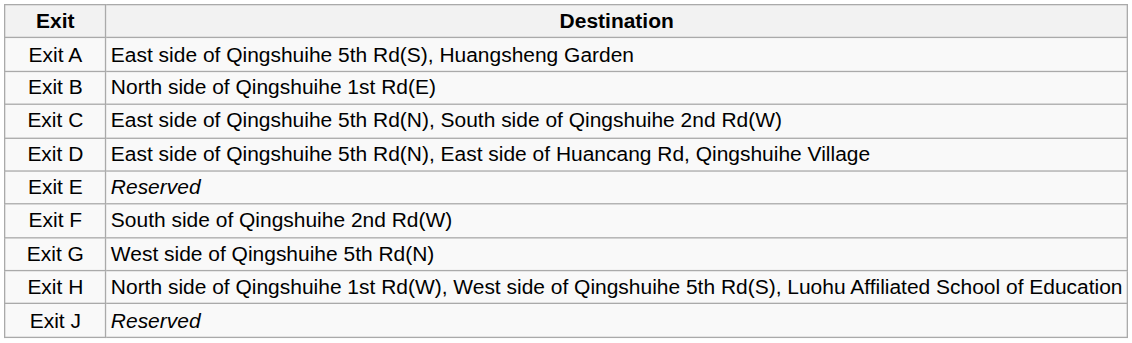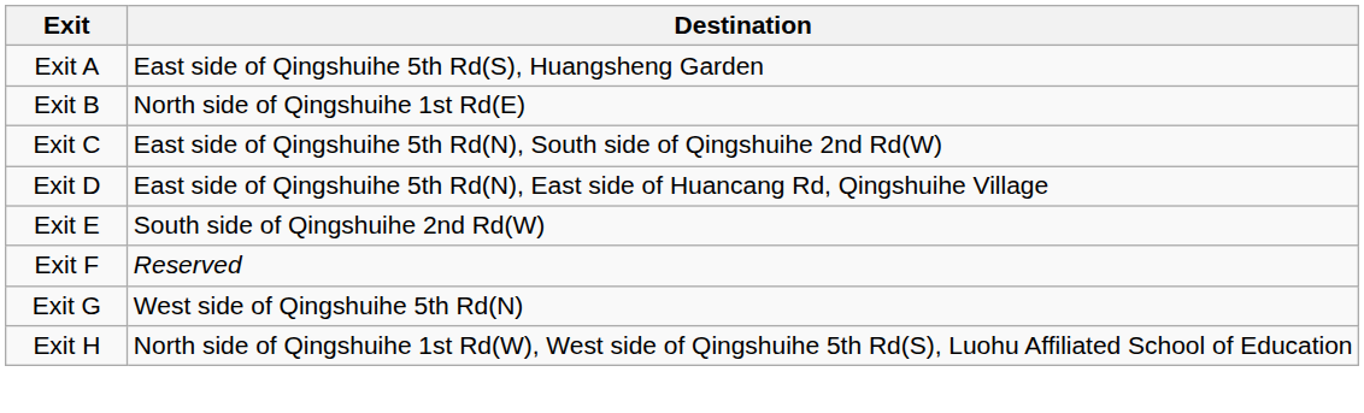 <table class="wikitable">
 <tr>
 <th style="width:70px">Exit</th>
 <th>Destination</th>
 </tr>
 <tr>
 <td align="center">Exit A</td>
 <td>East side of Qingshuihe 5th Rd(S), Huangsheng Garden</td>
 </tr>
 <tr>
 <td align="center">Exit B</td>
 <td>North side of Qingshuihe 1st Rd(E)</td>
 </tr>
 <tr>
 <td align="center">Exit C</td>
 <td>East side of Qingshuihe 5th Rd(N), South side of Qingshuihe 2nd Rd(W)</td>
 </tr>
 <tr>
 <td align="center">Exit D</td>
 <td>East side of Qingshuihe 5th Rd(N), East side of Huancang Rd, Qingshuihe Village</td>
 </tr>
 <tr>
 <td align="center">Exit E</td>
-<td><em>Reserved</em></td>
+<td>South side of Qingshuihe 2nd Rd(W)</td>
 </tr>
 <tr>
 <td align="center">Exit F</td>
-<td>South side of Qingshuihe 2nd Rd(W)</td>
+<td><em>Reserved</em></td>
 </tr>
 <tr>
 <td align="center">Exit G</td>
 <td>West side of Qingshuihe 5th Rd(N)</td>
 </tr>
 <tr>
 <td align="center">Exit H</td>
 <td>North side of Qingshuihe 1st Rd(W), West side of Qingshuihe 5th Rd(S), Luohu Affiliated School of Education</td>
 </tr>
-<tr>
-<td align="center">Exit J</td>
-<td><em>Reserved</em></td>
-</tr>
 </table>
